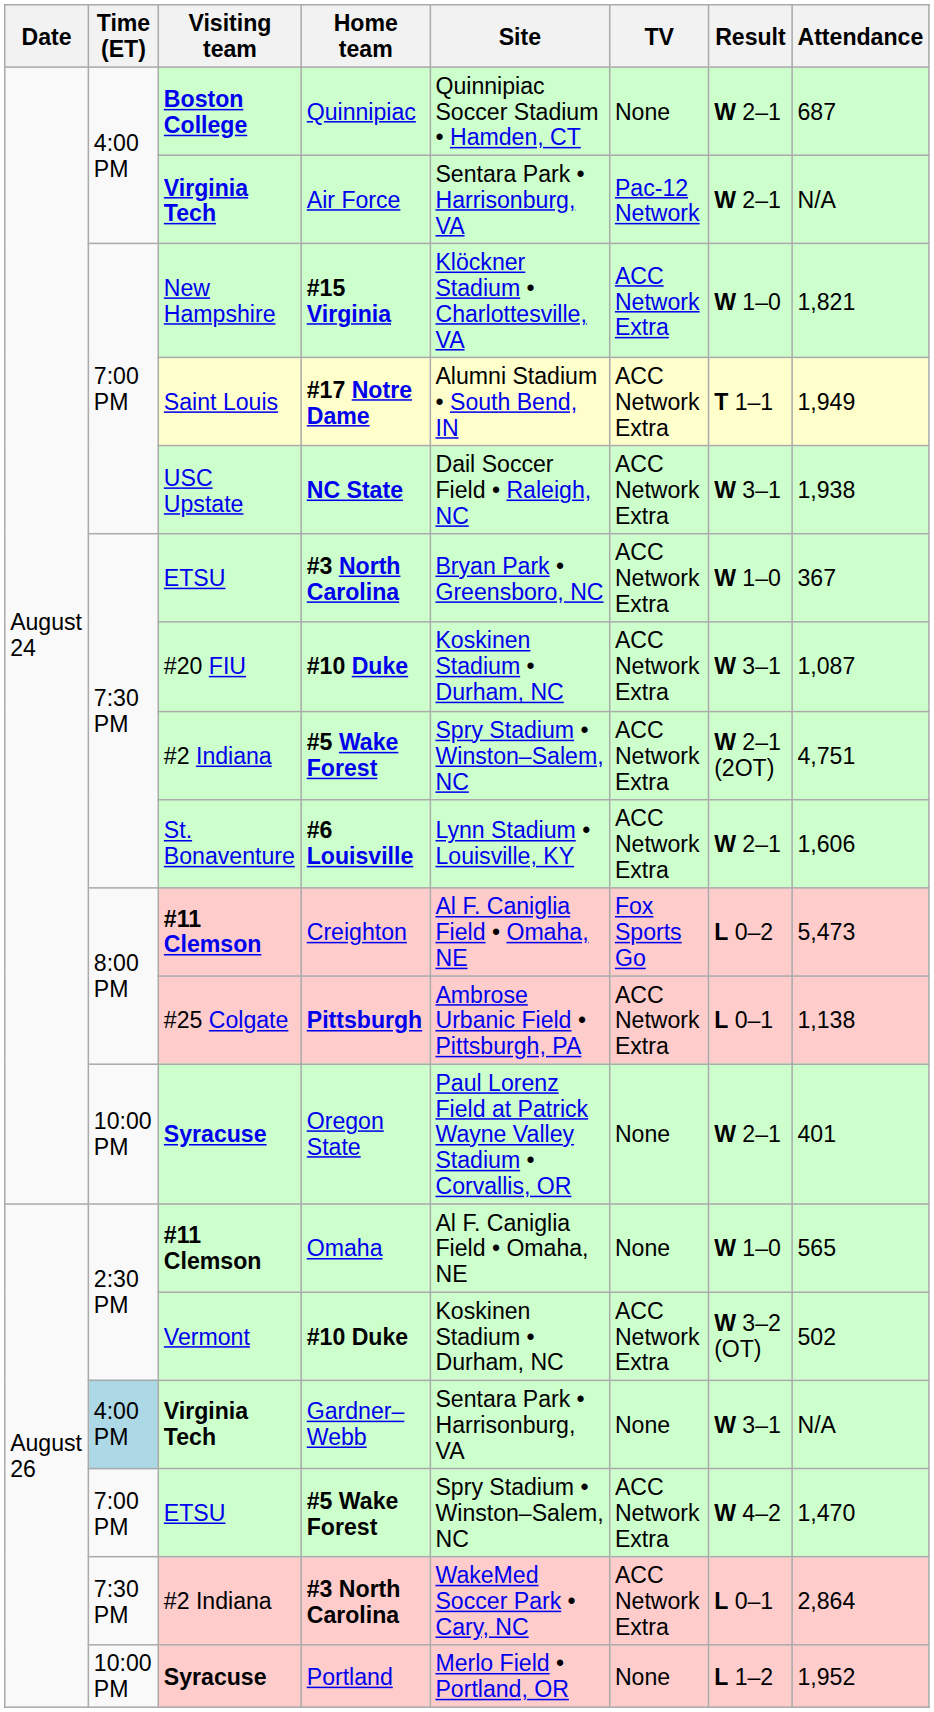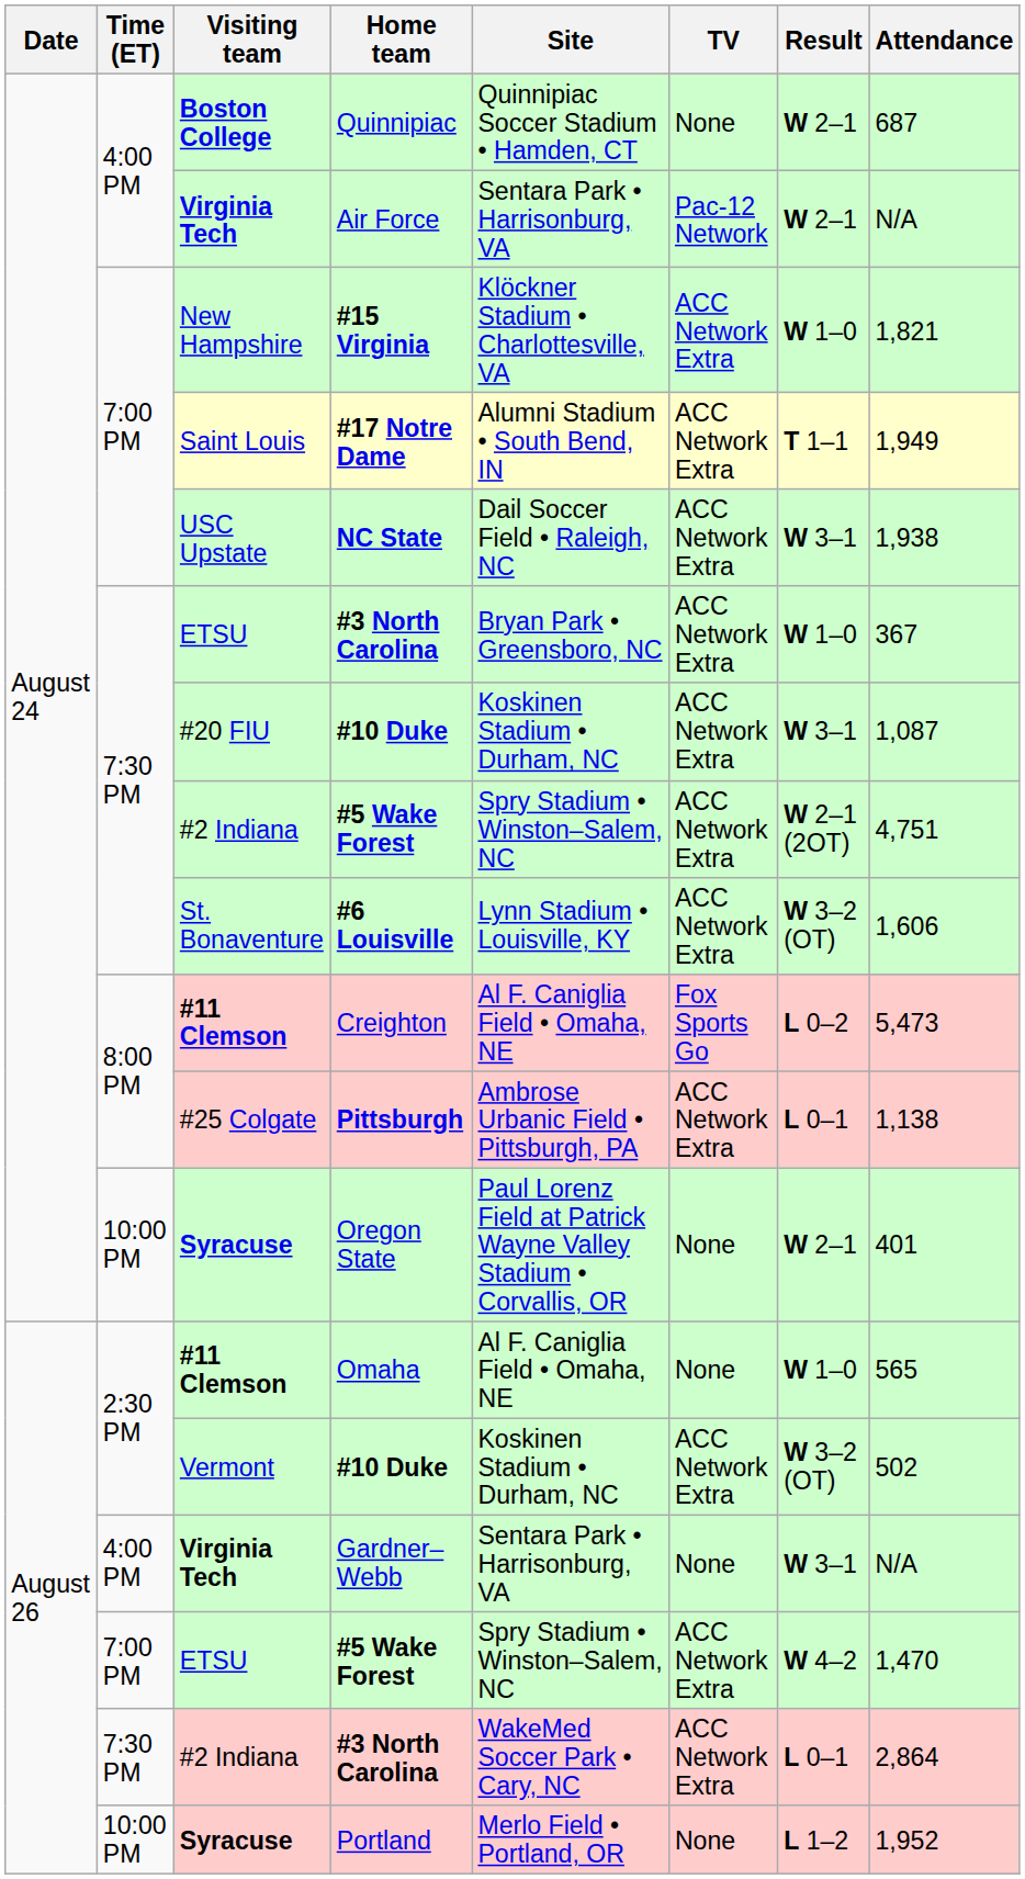 <table class="wikitable" style="font-size:95%;">
 <tr>
 <th>Date</th>
 <th>Time (ET)</th>
 <th>Visiting team</th>
 <th>Home team</th>
 <th>Site</th>
 <th>TV</th>
 <th>Result</th>
 <th>Attendance</th>
 </tr>
 <tr>
 <td rowspan=12>August 24</td>
 <td rowspan=2>4:00 PM</td>
 <td style="background:#cfc;"><strong><a href='#'>Boston College</a></strong></td>
 <td style="background:#cfc;"><a href='#'>Quinnipiac</a></td>
 <td style="background:#cfc;">Quinnipiac Soccer Stadium • <a href='#'>Hamden, CT</a></td>
 <td style="background:#cfc;">None</td>
 <td style="background:#cfc;"><strong>W</strong> 2–1</td>
 <td style="background:#cfc;">687</td>
 </tr>
 <tr>
 <td style="background:#cfc;"><strong><a href='#'>Virginia Tech</a></strong></td>
 <td style="background:#cfc;"><a href='#'>Air Force</a></td>
 <td style="background:#cfc;">Sentara Park • <a href='#'>Harrisonburg, VA</a></td>
 <td style="background:#cfc;"><a href='#'>Pac-12 Network</a></td>
 <td style="background:#cfc;"><strong>W</strong> 2–1</td>
 <td style="background:#cfc;">N/A</td>
 </tr>
 <tr>
 <td rowspan=3>7:00 PM</td>
 <td style="background:#cfc;"><a href='#'>New Hampshire</a></td>
 <td style="background:#cfc;"><strong>#15 <a href='#'>Virginia</a></strong></td>
 <td style="background:#cfc;"><a href='#'>Klöckner Stadium</a> • <a href='#'>Charlottesville, VA</a></td>
 <td style="background:#cfc;"><a href='#'>ACC Network Extra</a></td>
 <td style="background:#cfc;"><strong>W</strong> 1–0</td>
 <td style="background:#cfc;">1,821</td>
 </tr>
 <tr>
 <td style="background:#ffc;"><a href='#'>Saint Louis</a></td>
 <td style="background:#ffc;"><strong>#17 <a href='#'>Notre Dame</a></strong></td>
 <td style="background:#ffc;">Alumni Stadium • <a href='#'>South Bend, IN</a></td>
 <td style="background:#ffc;">ACC Network Extra</td>
 <td style="background:#ffc;"><strong>T</strong> 1–1</td>
 <td style="background:#ffc;">1,949</td>
 </tr>
 <tr>
 <td style="background:#cfc;"><a href='#'>USC Upstate</a></td>
 <td style="background:#cfc;"><strong><a href='#'>NC State</a></strong></td>
 <td style="background:#cfc;">Dail Soccer Field • <a href='#'>Raleigh, NC</a></td>
 <td style="background:#cfc;">ACC Network Extra</td>
 <td style="background:#cfc;"><strong>W</strong> 3–1</td>
 <td style="background:#cfc;">1,938</td>
 </tr>
 <tr>
 <td rowspan=4>7:30 PM</td>
 <td style="background:#cfc;"><a href='#'>ETSU</a></td>
 <td style="background:#cfc;"><strong>#3 <a href='#'>North Carolina</a></strong></td>
 <td style="background:#cfc;"><a href='#'>Bryan Park</a> • <a href='#'>Greensboro, NC</a></td>
 <td style="background:#cfc;">ACC Network Extra</td>
 <td style="background:#cfc;"><strong>W</strong> 1–0</td>
 <td style="background:#cfc;">367</td>
 </tr>
 <tr>
 <td style="background:#cfc;">#20 <a href='#'>FIU</a></td>
 <td style="background:#cfc;"><strong>#10 <a href='#'>Duke</a></strong></td>
 <td style="background:#cfc;"><a href='#'>Koskinen Stadium</a> • <a href='#'>Durham, NC</a></td>
 <td style="background:#cfc;">ACC Network Extra</td>
 <td style="background:#cfc;"><strong>W</strong> 3–1</td>
 <td style="background:#cfc;">1,087</td>
 </tr>
 <tr>
 <td style="background:#cfc;">#2 <a href='#'>Indiana</a></td>
 <td style="background:#cfc;"><strong>#5 <a href='#'>Wake Forest</a></strong></td>
 <td style="background:#cfc;"><a href='#'>Spry Stadium</a> • <a href='#'>Winston–Salem, NC</a></td>
 <td style="background:#cfc;">ACC Network Extra</td>
 <td style="background:#cfc;"><strong>W</strong> 2–1 (2OT)</td>
 <td style="background:#cfc;">4,751</td>
 </tr>
 <tr>
 <td style="background:#cfc;"><a href='#'>St. Bonaventure</a></td>
 <td style="background:#cfc;"><strong>#6 <a href='#'>Louisville</a> </strong></td>
 <td style="background:#cfc;"><a href='#'>Lynn Stadium</a> • <a href='#'>Louisville, KY</a></td>
 <td style="background:#cfc;">ACC Network Extra</td>
-<td style="background:#cfc;"><strong>W</strong> 2–1</td>
+<td style="background:#cfc;"><strong>W</strong> 3–2 (OT)</td>
 <td style="background:#cfc;">1,606</td>
 </tr>
 <tr>
 <td rowspan=2>8:00 PM</td>
 <td style="background:#fcc;"><strong>#11 <a href='#'>Clemson</a></strong></td>
 <td style="background:#fcc;"><a href='#'>Creighton</a></td>
 <td style="background:#fcc;"><a href='#'>Al F. Caniglia Field</a> • <a href='#'>Omaha, NE</a></td>
 <td style="background:#fcc;"><a href='#'>Fox Sports Go</a></td>
 <td style="background:#fcc;"><strong>L</strong> 0–2</td>
 <td style="background:#fcc;">5,473</td>
 </tr>
 <tr>
 <td style="background:#fcc;">#25 <a href='#'>Colgate</a></td>
 <td style="background:#fcc;"><strong><a href='#'>Pittsburgh</a></strong></td>
 <td style="background:#fcc;"><a href='#'>Ambrose Urbanic Field</a> • <a href='#'>Pittsburgh, PA</a></td>
 <td style="background:#fcc;">ACC Network Extra</td>
 <td style="background:#fcc;"><strong>L</strong> 0–1</td>
 <td style="background:#fcc;">1,138</td>
 </tr>
 <tr>
 <td>10:00 PM</td>
 <td style="background:#cfc;"><strong><a href='#'>Syracuse</a></strong></td>
 <td style="background:#cfc;"><a href='#'>Oregon State</a></td>
 <td style="background:#cfc;"><a href='#'>Paul Lorenz Field at Patrick Wayne Valley Stadium</a> • <a href='#'>Corvallis, OR</a></td>
 <td style="background:#cfc;">None</td>
 <td style="background:#cfc;"><strong>W</strong> 2–1</td>
 <td style="background:#cfc;">401</td>
 </tr>
 <tr>
 <td rowspan=6>August 26</td>
 <td rowspan=2>2:30 PM</td>
 <td style="background:#cfc;"><strong>#11 Clemson</strong></td>
 <td style="background:#cfc;"><a href='#'>Omaha</a></td>
 <td style="background:#cfc;">Al F. Caniglia Field • Omaha, NE</td>
 <td style="background:#cfc;">None</td>
 <td style="background:#cfc;"><strong>W</strong> 1–0</td>
 <td style="background:#cfc;">565</td>
 </tr>
 <tr>
 <td style="background:#cfc;"><a href='#'>Vermont</a></td>
 <td style="background:#cfc;"><strong>#10 Duke</strong></td>
 <td style="background:#cfc;">Koskinen Stadium • Durham, NC</td>
 <td style="background:#cfc;">ACC Network Extra</td>
 <td style="background:#cfc;"><strong>W</strong> 3–2 (OT)</td>
 <td style="background:#cfc;">502</td>
 </tr>
 <tr>
-<td style="background: lightblue;">4:00 PM</td>
+<td>4:00 PM</td>
 <td style="background:#cfc;"><strong>Virginia Tech</strong></td>
 <td style="background:#cfc;"><a href='#'>Gardner–Webb</a></td>
 <td style="background:#cfc;">Sentara Park • Harrisonburg, VA</td>
 <td style="background:#cfc;">None</td>
 <td style="background:#cfc;"><strong>W</strong> 3–1</td>
 <td style="background:#cfc;">N/A</td>
 </tr>
 <tr>
 <td>7:00 PM</td>
 <td style="background:#cfc;"><a href='#'>ETSU</a></td>
 <td style="background:#cfc;"><strong>#5 Wake Forest</strong></td>
 <td style="background:#cfc;">Spry Stadium • Winston–Salem, NC</td>
 <td style="background:#cfc;">ACC Network Extra</td>
 <td style="background:#cfc;"><strong>W</strong> 4–2</td>
 <td style="background:#cfc;">1,470</td>
 </tr>
 <tr>
 <td>7:30 PM</td>
 <td style="background:#fcc;">#2 Indiana</td>
 <td style="background:#fcc;"><strong>#3 North Carolina</strong></td>
 <td style="background:#fcc;"><a href='#'>WakeMed Soccer Park</a> • <a href='#'>Cary, NC</a></td>
 <td style="background:#fcc;">ACC Network Extra</td>
 <td style="background:#fcc;"><strong>L</strong> 0–1</td>
 <td style="background:#fcc;">2,864</td>
 </tr>
 <tr>
 <td>10:00 PM</td>
 <td style="background:#fcc;"><strong>Syracuse</strong></td>
 <td style="background:#fcc;"><a href='#'>Portland</a></td>
 <td style="background:#fcc;"><a href='#'>Merlo Field</a> • <a href='#'>Portland, OR</a></td>
 <td style="background:#fcc;">None</td>
 <td style="background:#fcc;"><strong>L</strong> 1–2</td>
 <td style="background:#fcc;">1,952</td>
 </tr>
 </table>
